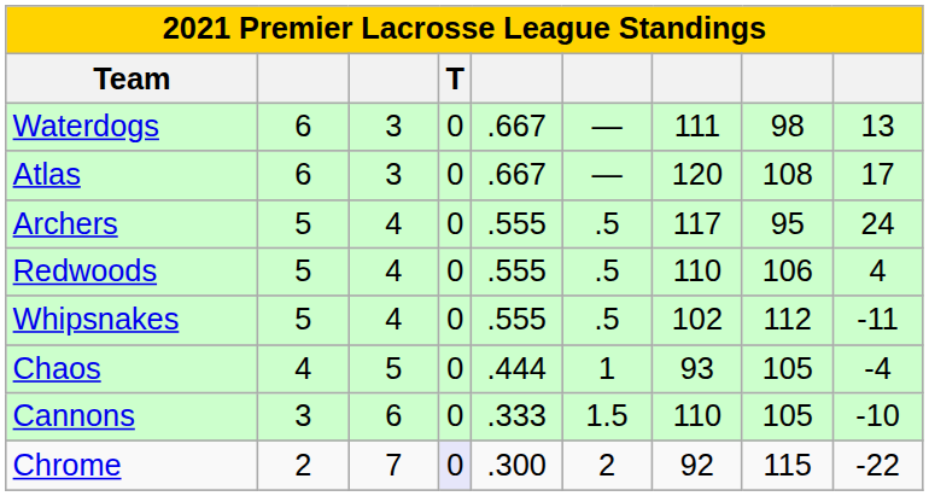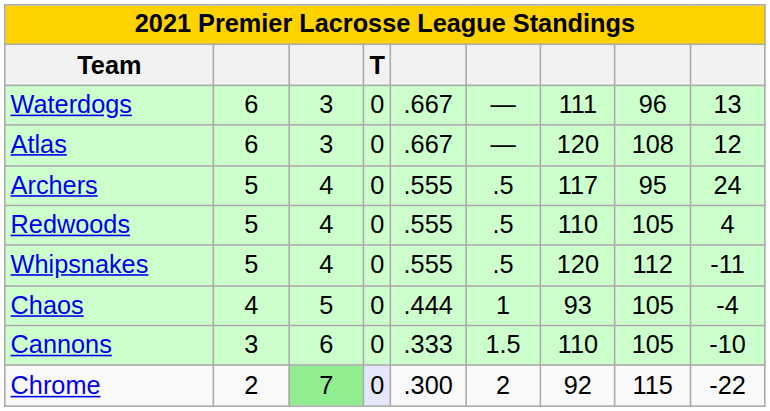 <table class="wikitable" style="text-align:center">
 <tr>
 <th colspan="18" style="background-color:#FFD300;color:#000000;">2021 Premier Lacrosse League Standings</th>
 </tr>
 <tr>
 <th width="125">Team</th>
 <th width="40"></th>
 <th width="40"></th>
 <th>T</th>
 <th width="40"></th>
 <th width="40"></th>
 <th width="40"></th>
 <th width="40"></th>
 <th width="40"></th>
 </tr>
 <tr bgcolor="ccffcc">
 <td style="text-align:left;"><a href='#'>Waterdogs</a></td>
 <td>6</td>
 <td>3</td>
 <td>0</td>
 <td>.667</td>
 <td>—</td>
 <td>111</td>
-<td>98</td>
+<td>96</td>
 <td>13</td>
 </tr>
 <tr bgcolor="ccffcc">
 <td style="text-align:left;"><a href='#'>Atlas</a></td>
 <td>6</td>
 <td>3</td>
 <td>0</td>
 <td>.667</td>
 <td>—</td>
 <td>120</td>
 <td>108</td>
-<td>17</td>
+<td>12</td>
 </tr>
 <tr bgcolor="ccffcc">
 <td style="text-align:left;"><a href='#'>Archers</a></td>
 <td>5</td>
 <td>4</td>
 <td>0</td>
 <td>.555</td>
 <td>.5</td>
 <td>117</td>
 <td>95</td>
 <td>24</td>
 </tr>
 <tr bgcolor="ccffcc">
 <td style="text-align:left;"><a href='#'>Redwoods</a></td>
 <td>5</td>
 <td>4</td>
 <td>0</td>
 <td>.555</td>
 <td>.5</td>
 <td>110</td>
-<td>106</td>
+<td>105</td>
 <td>4</td>
 </tr>
 <tr bgcolor="ccffcc">
 <td style="text-align:left;"><a href='#'>Whipsnakes</a></td>
 <td>5</td>
 <td>4</td>
 <td>0</td>
 <td>.555</td>
 <td>.5</td>
-<td>102</td>
+<td>120</td>
 <td>112</td>
 <td>-11</td>
 </tr>
 <tr bgcolor="ccffcc">
 <td style="text-align:left;"><a href='#'>Chaos</a></td>
 <td>4</td>
 <td>5</td>
 <td>0</td>
 <td>.444</td>
 <td>1</td>
 <td>93</td>
 <td>105</td>
 <td>-4</td>
 </tr>
 <tr bgcolor="ccffcc">
 <td style="text-align:left;"><a href='#'>Cannons</a></td>
 <td>3</td>
 <td>6</td>
 <td>0</td>
 <td>.333</td>
 <td>1.5</td>
 <td>110</td>
 <td>105</td>
 <td>-10</td>
 </tr>
 <tr>
 <td style="text-align:left;"><a href='#'>Chrome</a></td>
 <td>2</td>
-<td>7</td>
+<td style="background: lightgreen;">7</td>
 <td style="background: lavender;">0</td>
 <td>.300</td>
 <td>2</td>
 <td>92</td>
 <td>115</td>
 <td>-22</td>
 </tr>
 </table>
